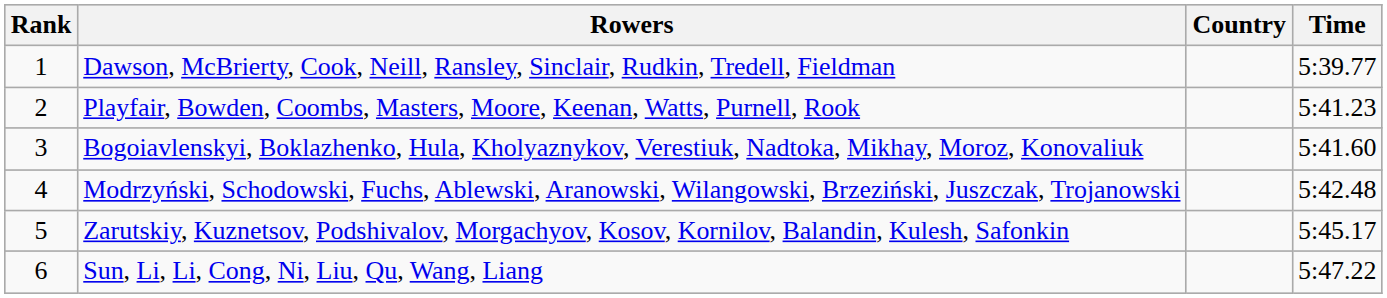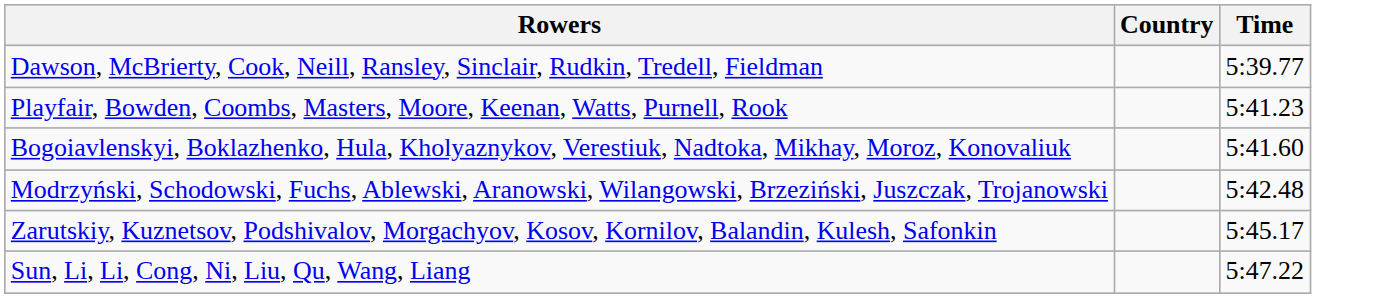 <table class="wikitable" style="text-align:center">
 <tr>
-<th>Rank</th>
 <th>Rowers</th>
 <th>Country</th>
 <th>Time</th>
 </tr>
 <tr>
-<td>1</td>
 <td align="left"><a href='#'>Dawson</a>, <a href='#'>McBrierty</a>, <a href='#'>Cook</a>, <a href='#'>Neill</a>, <a href='#'>Ransley</a>, <a href='#'>Sinclair</a>, <a href='#'>Rudkin</a>, <a href='#'>Tredell</a>, <a href='#'>Fieldman</a></td>
 <td align="left"></td>
 <td>5:39.77</td>
 </tr>
 <tr>
-<td>2</td>
 <td align="left"><a href='#'>Playfair</a>, <a href='#'>Bowden</a>, <a href='#'>Coombs</a>, <a href='#'>Masters</a>, <a href='#'>Moore</a>, <a href='#'>Keenan</a>, <a href='#'>Watts</a>, <a href='#'>Purnell</a>, <a href='#'>Rook</a></td>
 <td align="left"></td>
 <td>5:41.23</td>
 </tr>
 <tr>
-<td>3</td>
 <td align="left"><a href='#'>Bogoiavlenskyi</a>, <a href='#'>Boklazhenko</a>, <a href='#'>Hula</a>, <a href='#'>Kholyaznykov</a>, <a href='#'>Verestiuk</a>, <a href='#'>Nadtoka</a>, <a href='#'>Mikhay</a>, <a href='#'>Moroz</a>, <a href='#'>Konovaliuk</a></td>
 <td align="left"></td>
 <td>5:41.60</td>
 </tr>
 <tr>
-<td>4</td>
 <td align="left"><a href='#'>Modrzyński</a>, <a href='#'>Schodowski</a>, <a href='#'>Fuchs</a>, <a href='#'>Ablewski</a>, <a href='#'>Aranowski</a>, <a href='#'>Wilangowski</a>, <a href='#'>Brzeziński</a>, <a href='#'>Juszczak</a>, <a href='#'>Trojanowski</a></td>
 <td align="left"></td>
 <td>5:42.48</td>
 </tr>
 <tr>
-<td>5</td>
 <td align="left"><a href='#'>Zarutskiy</a>, <a href='#'>Kuznetsov</a>, <a href='#'>Podshivalov</a>, <a href='#'>Morgachyov</a>, <a href='#'>Kosov</a>, <a href='#'>Kornilov</a>, <a href='#'>Balandin</a>, <a href='#'>Kulesh</a>, <a href='#'>Safonkin</a></td>
 <td align="left"></td>
 <td>5:45.17</td>
 </tr>
 <tr>
-<td>6</td>
 <td align="left"><a href='#'>Sun</a>, <a href='#'>Li</a>, <a href='#'>Li</a>, <a href='#'>Cong</a>, <a href='#'>Ni</a>, <a href='#'>Liu</a>, <a href='#'>Qu</a>, <a href='#'>Wang</a>, <a href='#'>Liang</a></td>
 <td align="left"></td>
 <td>5:47.22</td>
 </tr>
 </table>
